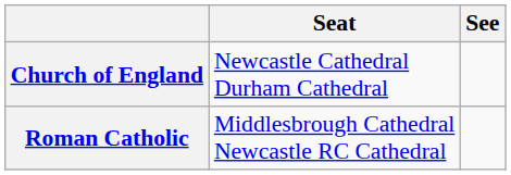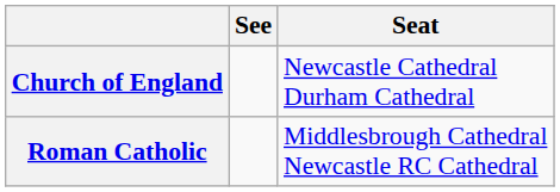 <table class="wikitable">
 <tr>
 <th></th>
+<th>See</th>
 <th>Seat</th>
-<th>See</th>
 </tr>
 <tr>
 <th><a href='#'>Church of England</a></th>
+<td></td>
 <td><a href='#'>Newcastle Cathedral</a><br><a href='#'>Durham Cathedral</a></td>
-<td></td>
 </tr>
 <tr>
 <th><a href='#'>Roman Catholic</a></th>
+<td></td>
 <td><a href='#'>Middlesbrough Cathedral</a><br><a href='#'>Newcastle RC Cathedral</a></td>
-<td></td>
 </tr>
 </table>
